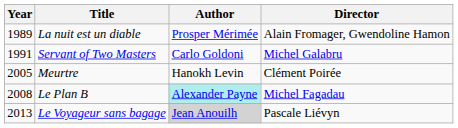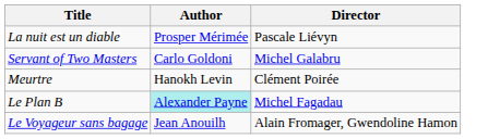 <table class="wikitable">
 <tr>
-<th>Year</th>
 <th>Title</th>
 <th>Author</th>
 <th>Director</th>
 </tr>
 <tr>
-<td>1989</td>
 <td><em>La nuit est un diable</em></td>
 <td><a href='#'>Prosper Mérimée</a></td>
-<td>Alain Fromager, Gwendoline Hamon</td>
+<td>Pascale Liévyn</td>
 </tr>
 <tr>
-<td>1991</td>
 <td><em><a href='#'>Servant of Two Masters</a></em></td>
 <td><a href='#'>Carlo Goldoni</a></td>
 <td><a href='#'>Michel Galabru</a></td>
 </tr>
 <tr>
-<td>2005</td>
 <td><em>Meurtre</em></td>
 <td>Hanokh Levin</td>
 <td>Clément Poirée</td>
 </tr>
 <tr>
-<td>2008</td>
 <td><em>Le Plan B</em></td>
 <td style="background: paleturquoise;"><a href='#'>Alexander Payne</a></td>
 <td><a href='#'>Michel Fagadau</a></td>
 </tr>
 <tr>
-<td>2013</td>
 <td><em><a href='#'>Le Voyageur sans bagage</a></em></td>
-<td style="background: lightgrey;"><a href='#'>Jean Anouilh</a></td>
-<td>Pascale Liévyn</td>
+<td><a href='#'>Jean Anouilh</a></td>
+<td>Alain Fromager, Gwendoline Hamon</td>
 </tr>
 </table>
